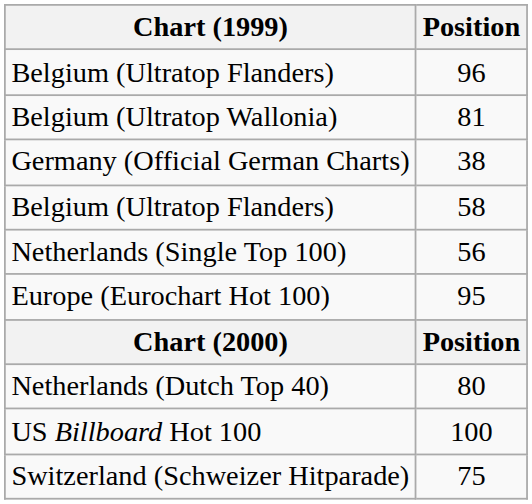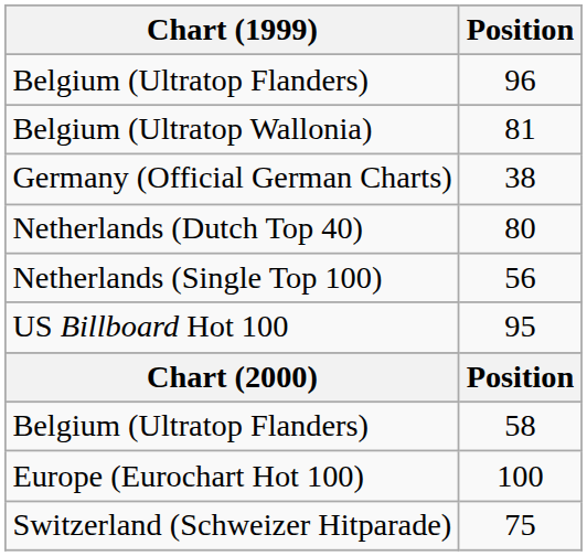 <table class="wikitable sortable">
 <tr>
 <th>Chart (1999)</th>
 <th>Position</th>
 </tr>
 <tr>
 <td>Belgium (Ultratop Flanders)</td>
 <td align="center">96</td>
 </tr>
 <tr>
 <td>Belgium (Ultratop Wallonia)</td>
 <td align="center">81</td>
 </tr>
 <tr>
 <td>Germany (Official German Charts)</td>
 <td align="center">38</td>
 </tr>
 <tr>
-<td>Belgium (Ultratop Flanders)</td>
-<td align="center">58</td>
+<td>Netherlands (Dutch Top 40)</td>
+<td align="center">80</td>
 </tr>
 <tr>
 <td>Netherlands (Single Top 100)</td>
 <td align="center">56</td>
 </tr>
 <tr>
-<td>Europe (Eurochart Hot 100)</td>
+<td>US <em>Billboard</em> Hot 100</td>
 <td align="center">95</td>
 </tr>
 <tr>
 <th>Chart (2000)</th>
 <th>Position</th>
 </tr>
 <tr>
-<td>Netherlands (Dutch Top 40)</td>
-<td align="center">80</td>
+<td>Belgium (Ultratop Flanders)</td>
+<td align="center">58</td>
 </tr>
 <tr>
-<td>US <em>Billboard</em> Hot 100</td>
+<td>Europe (Eurochart Hot 100)</td>
 <td style="text-align:center;">100</td>
 </tr>
 <tr>
 <td>Switzerland (Schweizer Hitparade)</td>
 <td style="text-align:center;">75</td>
 </tr>
 </table>
